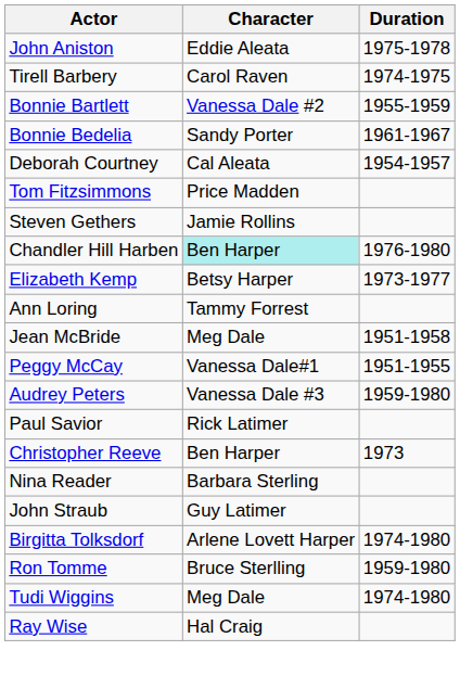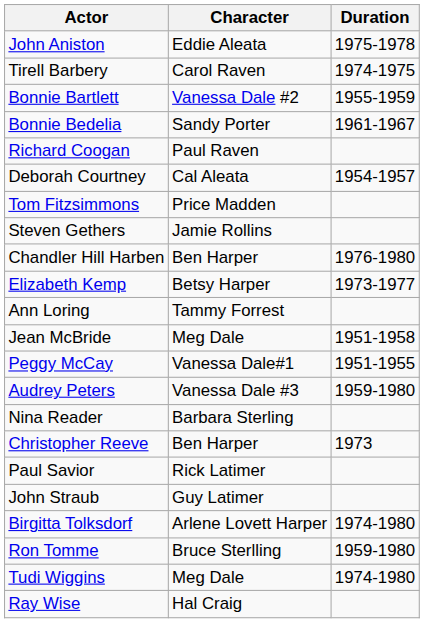 <table class="wikitable">
 <tr>
 <th>Actor</th>
 <th>Character</th>
 <th>Duration</th>
 </tr>
 <tr>
 <td><a href='#'>John Aniston</a></td>
 <td>Eddie Aleata</td>
 <td>1975-1978</td>
 </tr>
 <tr>
 <td>Tirell Barbery</td>
 <td>Carol Raven</td>
 <td>1974-1975</td>
 </tr>
 <tr>
 <td><a href='#'>Bonnie Bartlett</a></td>
 <td><a href='#'>Vanessa Dale</a> #2</td>
 <td>1955-1959</td>
 </tr>
 <tr>
 <td><a href='#'>Bonnie Bedelia</a></td>
 <td>Sandy Porter</td>
 <td>1961-1967</td>
 </tr>
 <tr>
+<td><a href='#'>Richard Coogan</a></td>
+<td>Paul Raven</td>
+<td></td>
+</tr>
+<tr>
 <td>Deborah Courtney</td>
 <td>Cal Aleata</td>
 <td>1954-1957</td>
 </tr>
 <tr>
 <td><a href='#'>Tom Fitzsimmons</a></td>
 <td>Price Madden</td>
 <td></td>
 </tr>
 <tr>
 <td>Steven Gethers</td>
 <td>Jamie Rollins</td>
 <td></td>
 </tr>
 <tr>
 <td>Chandler Hill Harben</td>
-<td style="background: paleturquoise;">Ben Harper</td>
+<td>Ben Harper</td>
 <td>1976-1980</td>
 </tr>
 <tr>
 <td><a href='#'>Elizabeth Kemp</a></td>
 <td>Betsy Harper</td>
 <td>1973-1977</td>
 </tr>
 <tr>
 <td>Ann Loring</td>
 <td>Tammy Forrest</td>
 <td></td>
 </tr>
 <tr>
 <td>Jean McBride</td>
 <td>Meg Dale</td>
 <td>1951-1958</td>
 </tr>
 <tr>
 <td><a href='#'>Peggy McCay</a></td>
 <td>Vanessa Dale#1</td>
 <td>1951-1955</td>
 </tr>
 <tr>
 <td><a href='#'>Audrey Peters</a></td>
 <td>Vanessa Dale #3</td>
 <td>1959-1980</td>
 </tr>
 <tr>
-<td>Paul Savior</td>
-<td>Rick Latimer</td>
+<td>Nina Reader</td>
+<td>Barbara Sterling</td>
 <td></td>
 </tr>
 <tr>
 <td><a href='#'>Christopher Reeve</a></td>
 <td>Ben Harper</td>
 <td>1973</td>
 </tr>
 <tr>
-<td>Nina Reader</td>
-<td>Barbara Sterling</td>
+<td>Paul Savior</td>
+<td>Rick Latimer</td>
 <td></td>
 </tr>
 <tr>
 <td>John Straub</td>
 <td>Guy Latimer</td>
 <td></td>
 </tr>
 <tr>
 <td><a href='#'>Birgitta Tolksdorf</a></td>
 <td>Arlene Lovett Harper</td>
 <td>1974-1980</td>
 </tr>
 <tr>
 <td><a href='#'>Ron Tomme</a></td>
 <td>Bruce Sterlling</td>
 <td>1959-1980</td>
 </tr>
 <tr>
 <td><a href='#'>Tudi Wiggins</a></td>
 <td>Meg Dale</td>
 <td>1974-1980</td>
 </tr>
 <tr>
 <td><a href='#'>Ray Wise</a></td>
 <td>Hal Craig</td>
 <td></td>
 </tr>
 </table>
